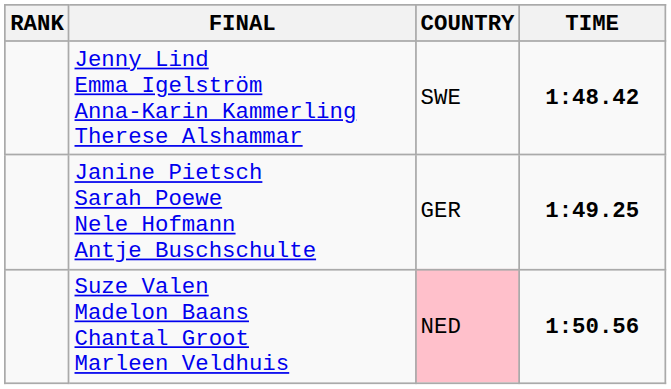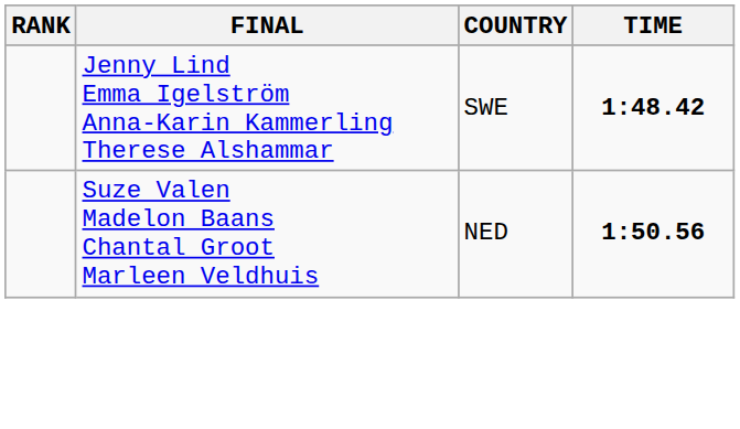 <table class="wikitable">
 <tr>
 <th>RANK</th>
 <th align="left" style="width: 15em">FINAL</th>
 <th>COUNTRY</th>
 <th style="width: 6em">TIME</th>
 </tr>
 <tr>
 <td align="center"></td>
 <td><a href='#'>Jenny Lind</a><br><a href='#'>Emma Igelström</a><br><a href='#'>Anna-Karin Kammerling</a><br><a href='#'>Therese Alshammar</a></td>
 <td> SWE</td>
 <td align="center"><strong>1:48.42</strong></td>
 </tr>
 <tr>
 <td align="center"></td>
-<td><a href='#'>Janine Pietsch</a><br><a href='#'>Sarah Poewe</a><br><a href='#'>Nele Hofmann</a><br><a href='#'>Antje Buschschulte</a></td>
-<td> GER</td>
-<td align="center"><strong>1:49.25</strong></td>
-</tr>
-<tr>
-<td align="center"></td>
 <td><a href='#'>Suze Valen</a><br><a href='#'>Madelon Baans</a><br><a href='#'>Chantal Groot</a><br><a href='#'>Marleen Veldhuis</a></td>
-<td style="background: pink;"> NED</td>
+<td> NED</td>
 <td align="center"><strong>1:50.56</strong></td>
 </tr>
 </table>
